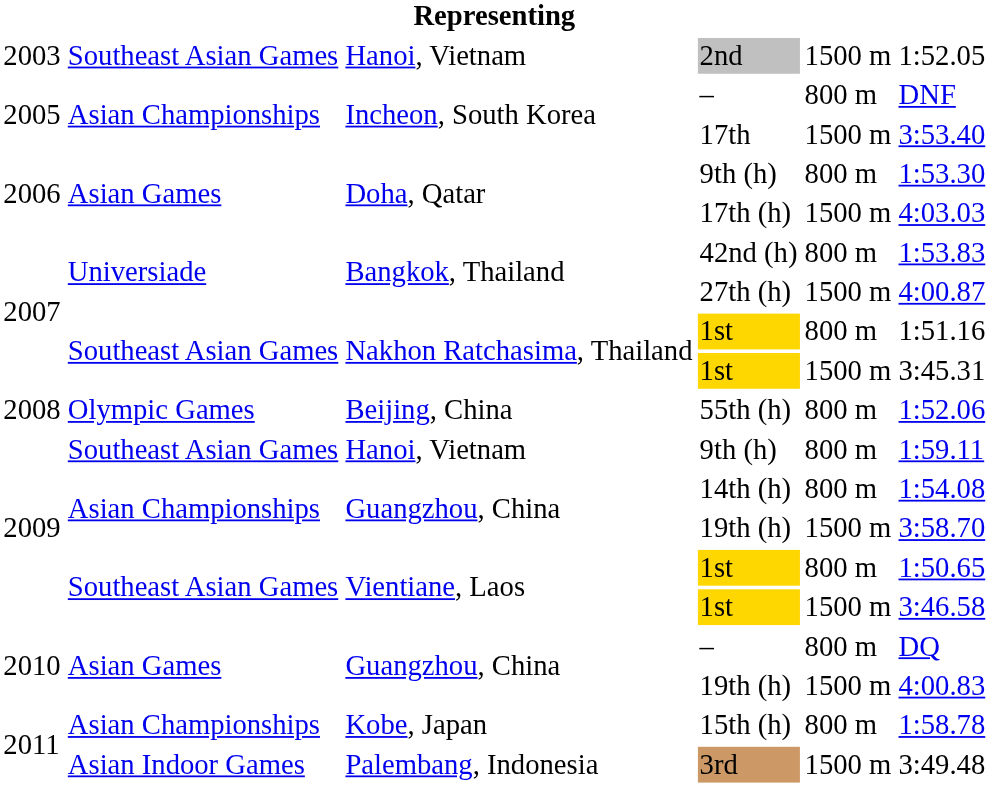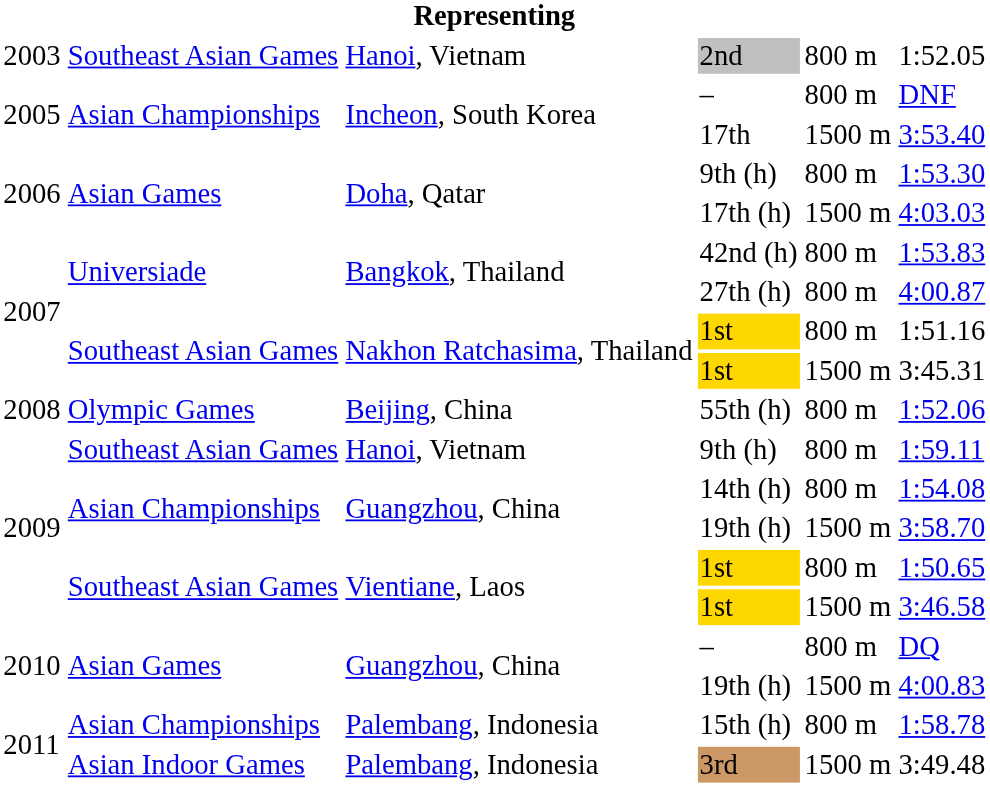 <table>
 <tr>
 <th colspan="6">Representing </th>
 </tr>
 <tr>
 <td>2003</td>
 <td><a href='#'>Southeast Asian Games</a></td>
 <td><a href='#'>Hanoi</a>, Vietnam</td>
 <td bgcolor=silver>2nd</td>
-<td>1500 m</td>
+<td>800 m</td>
 <td>1:52.05</td>
 </tr>
 <tr>
 <td rowspan=2>2005</td>
 <td rowspan=2><a href='#'>Asian Championships</a></td>
 <td rowspan=2><a href='#'>Incheon</a>, South Korea</td>
 <td>–</td>
 <td>800 m</td>
 <td><a href='#'>DNF</a></td>
 </tr>
 <tr>
 <td>17th</td>
 <td>1500 m</td>
 <td><a href='#'>3:53.40</a></td>
 </tr>
 <tr>
 <td rowspan=2>2006</td>
 <td rowspan=2><a href='#'>Asian Games</a></td>
 <td rowspan=2><a href='#'>Doha</a>, Qatar</td>
 <td>9th (h)</td>
 <td>800 m</td>
 <td><a href='#'>1:53.30</a></td>
 </tr>
 <tr>
 <td>17th (h)</td>
 <td>1500 m</td>
 <td><a href='#'>4:03.03</a></td>
 </tr>
 <tr>
 <td rowspan=4>2007</td>
 <td rowspan=2><a href='#'>Universiade</a></td>
 <td rowspan=2><a href='#'>Bangkok</a>, Thailand</td>
 <td>42nd (h)</td>
 <td>800 m</td>
 <td><a href='#'>1:53.83</a></td>
 </tr>
 <tr>
 <td>27th (h)</td>
-<td>1500 m</td>
+<td>800 m</td>
 <td><a href='#'>4:00.87</a></td>
 </tr>
 <tr>
 <td rowspan=2><a href='#'>Southeast Asian Games</a></td>
 <td rowspan=2><a href='#'>Nakhon Ratchasima</a>, Thailand</td>
 <td bgcolor=gold>1st</td>
 <td>800 m</td>
 <td>1:51.16</td>
 </tr>
 <tr>
 <td bgcolor=gold>1st</td>
 <td>1500 m</td>
 <td>3:45.31</td>
 </tr>
 <tr>
 <td>2008</td>
 <td><a href='#'>Olympic Games</a></td>
 <td><a href='#'>Beijing</a>, China</td>
 <td>55th (h)</td>
 <td>800 m</td>
 <td><a href='#'>1:52.06</a></td>
 </tr>
 <tr>
 <td rowspan=5>2009</td>
 <td><a href='#'>Southeast Asian Games</a></td>
 <td><a href='#'>Hanoi</a>, Vietnam</td>
 <td>9th (h)</td>
 <td>800 m</td>
 <td><a href='#'>1:59.11</a></td>
 </tr>
 <tr>
 <td rowspan=2><a href='#'>Asian Championships</a></td>
 <td rowspan=2><a href='#'>Guangzhou</a>, China</td>
 <td>14th (h)</td>
 <td>800 m</td>
 <td><a href='#'>1:54.08</a></td>
 </tr>
 <tr>
 <td>19th (h)</td>
 <td>1500 m</td>
 <td><a href='#'>3:58.70</a></td>
 </tr>
 <tr>
 <td rowspan=2><a href='#'>Southeast Asian Games</a></td>
 <td rowspan=2><a href='#'>Vientiane</a>, Laos</td>
 <td bgcolor=gold>1st</td>
 <td>800 m</td>
 <td><a href='#'>1:50.65</a></td>
 </tr>
 <tr>
 <td bgcolor=gold>1st</td>
 <td>1500 m</td>
 <td><a href='#'>3:46.58</a></td>
 </tr>
 <tr>
 <td rowspan=2>2010</td>
 <td rowspan=2><a href='#'>Asian Games</a></td>
 <td rowspan=2><a href='#'>Guangzhou</a>, China</td>
 <td>–</td>
 <td>800 m</td>
 <td><a href='#'>DQ</a></td>
 </tr>
 <tr>
 <td>19th (h)</td>
 <td>1500 m</td>
 <td><a href='#'>4:00.83</a></td>
 </tr>
 <tr>
 <td rowspan=2>2011</td>
 <td><a href='#'>Asian Championships</a></td>
-<td><a href='#'>Kobe</a>, Japan</td>
+<td><a href='#'>Palembang</a>, Indonesia</td>
 <td>15th (h)</td>
 <td>800 m</td>
 <td><a href='#'>1:58.78</a></td>
 </tr>
 <tr>
 <td><a href='#'>Asian Indoor Games</a></td>
 <td><a href='#'>Palembang</a>, Indonesia</td>
 <td bgcolor=cc9966>3rd</td>
 <td>1500 m</td>
 <td>3:49.48</td>
 </tr>
 </table>
